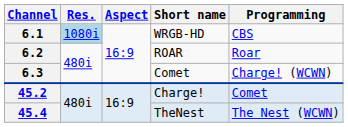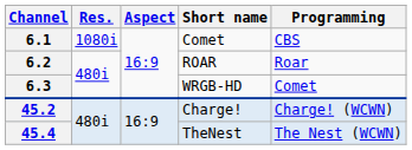 <table class="wikitable">
 <tr>
 <th scope = "col"><a href='#'>Channel</a></th>
 <th scope = "col"><a href='#'>Res.</a></th>
 <th scope = "col"><a href='#'>Aspect</a></th>
 <th scope = "col">Short name</th>
 <th scope = "col">Programming</th>
 </tr>
 <tr>
 <th scope = "row">6.1</th>
-<td style="background: lightblue;"><a href='#'>1080i</a></td>
+<td><a href='#'>1080i</a></td>
 <td rowspan=3><a href='#'>16:9</a></td>
-<td>WRGB-HD</td>
+<td>Comet</td>
 <td><a href='#'>CBS</a></td>
 </tr>
 <tr>
 <th scope = "row">6.2</th>
 <td rowspan=2><a href='#'>480i</a></td>
 <td>ROAR</td>
 <td><a href='#'>Roar</a></td>
 </tr>
 <tr>
 <th scope = "row">6.3</th>
-<td>Comet</td>
-<td><a href='#'>Charge!</a> (<a href='#'>WCWN</a>)</td>
+<td>WRGB-HD</td>
+<td><a href='#'>Comet</a></td>
 </tr>
 <tr style="background-color:#DFEBF6; border-top: 2px solid #003399;">
 <th scope = "row"><a href='#'>45.2</a></th>
 <td rowspan=2>480i</td>
 <td rowspan=2>16:9</td>
 <td>Charge!</td>
-<td><a href='#'>Comet</a></td>
+<td><a href='#'>Charge!</a> (<a href='#'>WCWN</a>)</td>
 </tr>
 <tr style="background-color:#DFEBF6;">
 <th scope = "row"><a href='#'>45.4</a></th>
 <td>TheNest</td>
 <td><a href='#'>The Nest</a> (<a href='#'>WCWN</a>)</td>
 </tr>
 </table>
